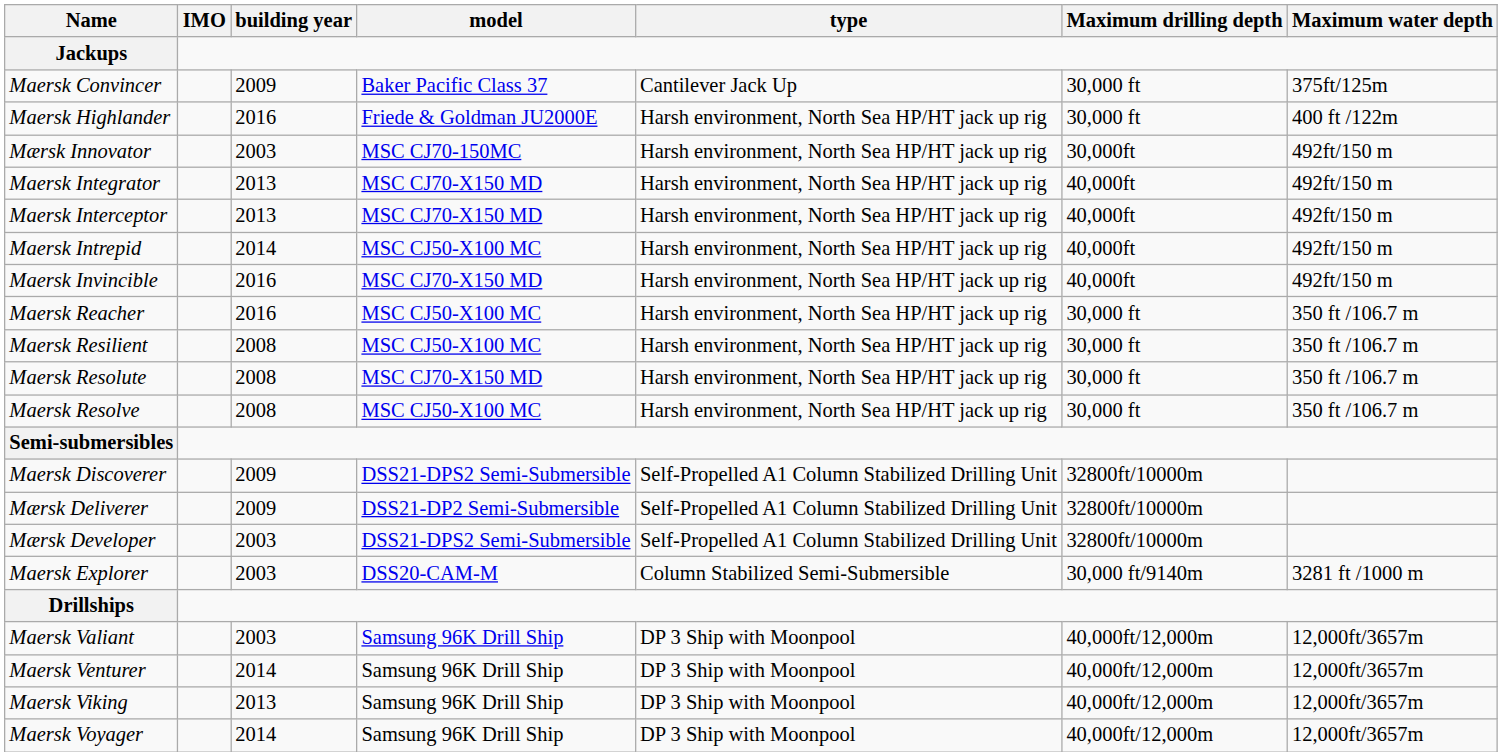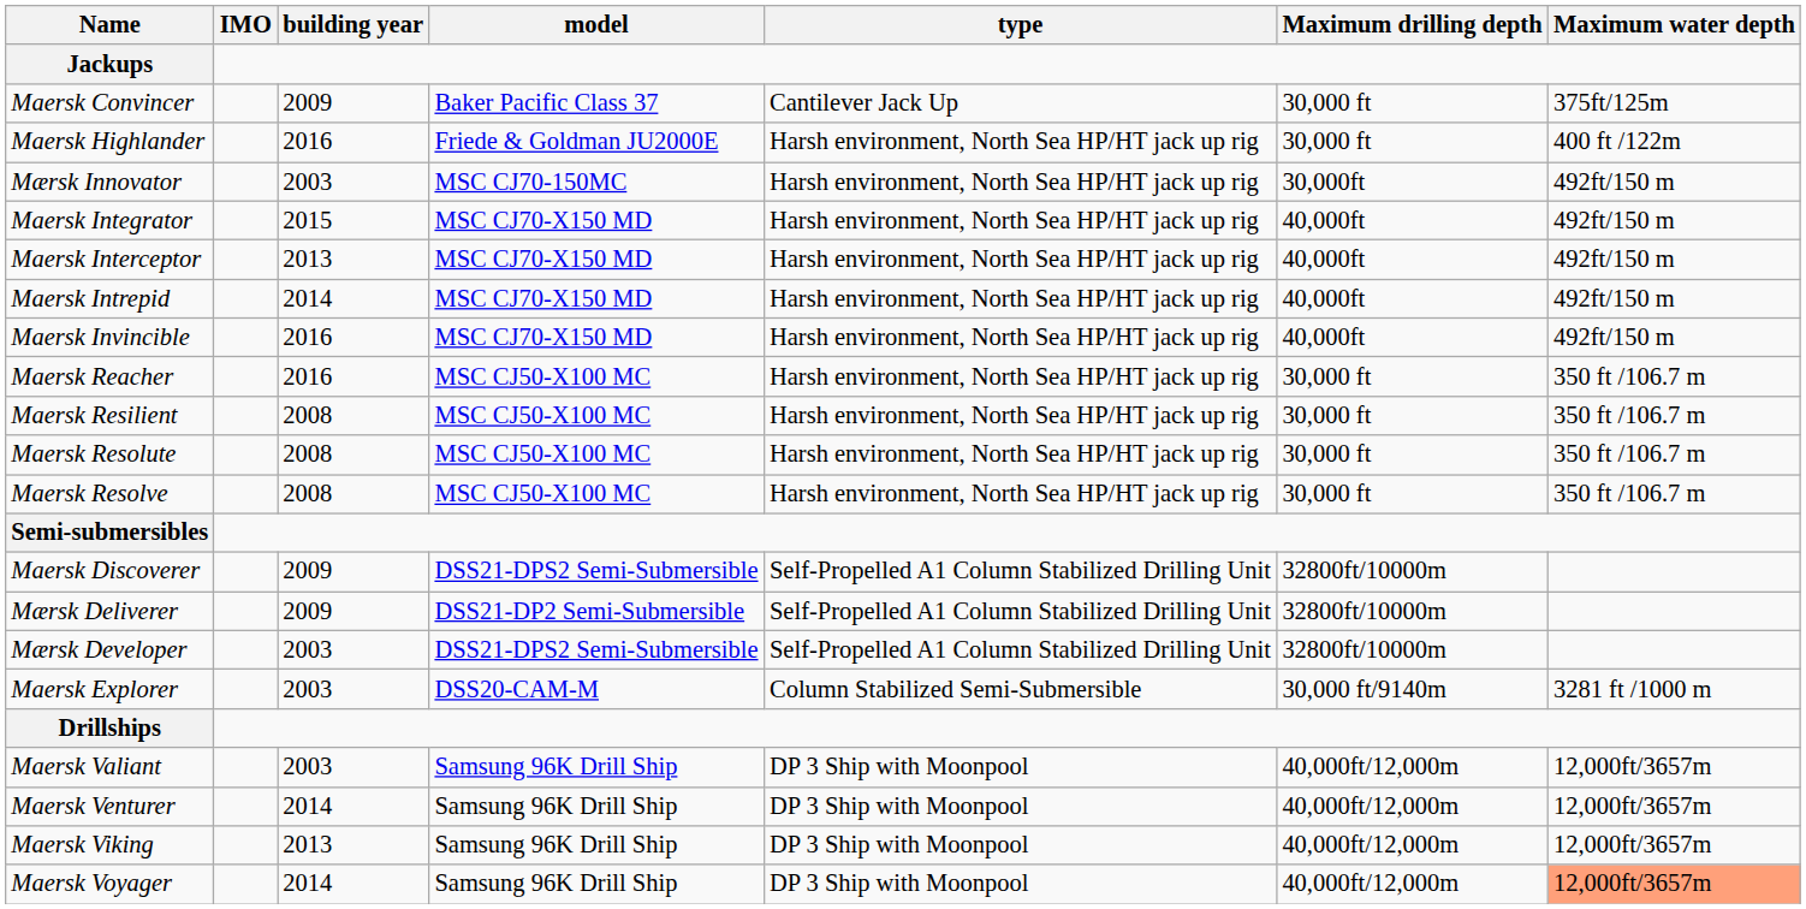 <table class="wikitable sortable">
 <tr>
 <th>Name</th>
 <th>IMO</th>
 <th>building year</th>
 <th>model</th>
 <th>type</th>
 <th>Maximum drilling depth</th>
 <th>Maximum water depth</th>
 </tr>
 <tr>
 <th>Jackups</th>
 </tr>
 <tr>
 <td><em>Maersk Convincer</em></td>
 <td></td>
 <td>2009</td>
 <td><a href='#'>Baker Pacific Class 37</a></td>
 <td>Cantilever Jack Up</td>
 <td>30,000 ft</td>
 <td>375ft/125m</td>
 </tr>
 <tr>
 <td><em>Maersk Highlander</em></td>
 <td></td>
 <td>2016</td>
 <td><a href='#'>Friede & Goldman JU2000E</a></td>
 <td>Harsh environment, North Sea HP/HT jack up rig</td>
 <td>30,000 ft</td>
 <td>400 ft /122m</td>
 </tr>
 <tr>
 <td><em>Mærsk Innovator</em></td>
 <td></td>
 <td>2003</td>
 <td><a href='#'>MSC CJ70-150MC</a></td>
 <td>Harsh environment, North Sea HP/HT jack up rig</td>
 <td>30,000ft</td>
 <td>492ft/150 m</td>
 </tr>
 <tr>
 <td><em>Maersk Integrator</em></td>
 <td></td>
-<td>2013</td>
+<td>2015</td>
 <td><a href='#'>MSC CJ70-X150 MD</a></td>
 <td>Harsh environment, North Sea HP/HT jack up rig</td>
 <td>40,000ft</td>
 <td>492ft/150 m</td>
 </tr>
 <tr>
 <td><em>Maersk Interceptor</em></td>
 <td></td>
 <td>2013</td>
 <td><a href='#'>MSC CJ70-X150 MD</a></td>
 <td>Harsh environment, North Sea HP/HT jack up rig</td>
 <td>40,000ft</td>
 <td>492ft/150 m</td>
 </tr>
 <tr>
 <td><em>Maersk Intrepid</em></td>
 <td></td>
 <td>2014</td>
-<td><a href='#'>MSC CJ50-X100 MC</a></td>
+<td><a href='#'>MSC CJ70-X150 MD</a></td>
 <td>Harsh environment, North Sea HP/HT jack up rig</td>
 <td>40,000ft</td>
 <td>492ft/150 m</td>
 </tr>
 <tr>
 <td><em>Maersk Invincible</em></td>
 <td></td>
 <td>2016</td>
 <td><a href='#'>MSC CJ70-X150 MD</a></td>
 <td>Harsh environment, North Sea HP/HT jack up rig</td>
 <td>40,000ft</td>
 <td>492ft/150 m</td>
 </tr>
 <tr>
 <td><em>Maersk Reacher </em></td>
 <td></td>
 <td>2016</td>
 <td><a href='#'>MSC CJ50-X100 MC</a></td>
 <td>Harsh environment, North Sea HP/HT jack up rig</td>
 <td>30,000 ft</td>
 <td>350 ft /106.7 m</td>
 </tr>
 <tr>
 <td><em>Maersk Resilient</em></td>
 <td></td>
 <td>2008</td>
 <td><a href='#'>MSC CJ50-X100 MC</a></td>
 <td>Harsh environment, North Sea HP/HT jack up rig</td>
 <td>30,000 ft</td>
 <td>350 ft /106.7 m</td>
 </tr>
 <tr>
 <td><em>Maersk Resolute</em></td>
 <td></td>
 <td>2008</td>
-<td><a href='#'>MSC CJ70-X150 MD</a></td>
+<td><a href='#'>MSC CJ50-X100 MC</a></td>
 <td>Harsh environment, North Sea HP/HT jack up rig</td>
 <td>30,000 ft</td>
 <td>350 ft /106.7 m</td>
 </tr>
 <tr>
 <td><em>Maersk Resolve</em></td>
 <td></td>
 <td>2008</td>
 <td><a href='#'>MSC CJ50-X100 MC</a></td>
 <td>Harsh environment, North Sea HP/HT jack up rig</td>
 <td>30,000 ft</td>
 <td>350 ft /106.7 m</td>
 </tr>
 <tr>
 <th>Semi-submersibles</th>
 </tr>
 <tr>
 <td><em>Maersk Discoverer</em></td>
 <td></td>
 <td>2009</td>
 <td><a href='#'>DSS21-DPS2 Semi-Submersible</a></td>
 <td>Self-Propelled A1 Column Stabilized Drilling Unit</td>
 <td>32800ft/10000m</td>
 <td></td>
 </tr>
 <tr>
 <td><em>Mærsk Deliverer</em></td>
 <td></td>
 <td>2009</td>
 <td><a href='#'>DSS21-DP2 Semi-Submersible</a></td>
 <td>Self-Propelled A1 Column Stabilized Drilling Unit</td>
 <td>32800ft/10000m</td>
 <td></td>
 </tr>
 <tr>
 <td><em>Mærsk Developer</em></td>
 <td></td>
 <td>2003</td>
 <td><a href='#'>DSS21-DPS2 Semi-Submersible</a></td>
 <td>Self-Propelled A1 Column Stabilized Drilling Unit</td>
 <td>32800ft/10000m</td>
 <td></td>
 </tr>
 <tr>
 <td><em>Maersk Explorer</em></td>
 <td></td>
 <td>2003</td>
 <td><a href='#'>DSS20-CAM-M</a></td>
 <td>Column Stabilized Semi-Submersible</td>
 <td>30,000 ft/9140m</td>
 <td>3281 ft /1000 m</td>
 </tr>
 <tr>
 <th>Drillships</th>
 </tr>
 <tr>
 <td><em>Maersk Valiant</em></td>
 <td></td>
 <td>2003</td>
 <td><a href='#'>Samsung 96K Drill Ship</a></td>
 <td>DP 3 Ship with Moonpool</td>
 <td>40,000ft/12,000m</td>
 <td>12,000ft/3657m</td>
 </tr>
 <tr>
 <td><em>Maersk Venturer</em></td>
 <td></td>
 <td>2014</td>
 <td>Samsung 96K Drill Ship</td>
 <td>DP 3 Ship with Moonpool</td>
 <td>40,000ft/12,000m</td>
 <td>12,000ft/3657m</td>
 </tr>
 <tr>
 <td><em>Maersk Viking</em></td>
 <td></td>
 <td>2013</td>
 <td>Samsung 96K Drill Ship</td>
 <td>DP 3 Ship with Moonpool</td>
 <td>40,000ft/12,000m</td>
 <td>12,000ft/3657m</td>
 </tr>
 <tr>
 <td><em>Maersk Voyager</em></td>
 <td></td>
 <td>2014</td>
 <td>Samsung 96K Drill Ship</td>
 <td>DP 3 Ship with Moonpool</td>
 <td>40,000ft/12,000m</td>
-<td>12,000ft/3657m</td>
+<td style="background: lightsalmon;">12,000ft/3657m</td>
 </tr>
 </table>
